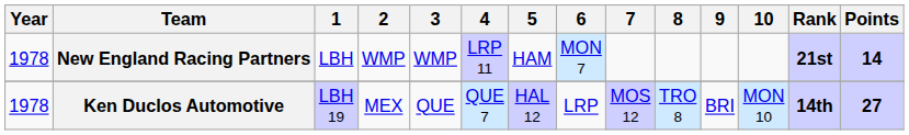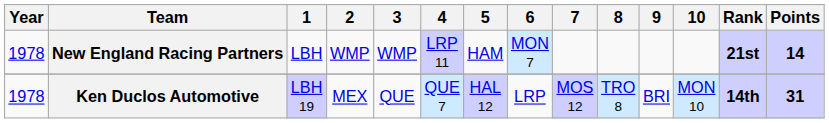 <table class="wikitable" style="text-align:center; font-size:95%">
 <tr>
 <th>Year</th>
 <th>Team</th>
 <th>1</th>
 <th>2</th>
 <th>3</th>
 <th>4</th>
 <th>5</th>
 <th>6</th>
 <th>7</th>
 <th>8</th>
 <th>9</th>
 <th>10</th>
 <th>Rank</th>
 <th>Points</th>
 </tr>
 <tr>
 <td><a href='#'>1978</a></td>
 <th>New England Racing Partners</th>
 <td><a href='#'>LBH</a></td>
 <td><a href='#'>WMP</a></td>
 <td><a href='#'>WMP</a></td>
 <td style="background-color:#CFCFFF"><a href='#'>LRP</a><br><small>11</small></td>
 <td><a href='#'>HAM</a></td>
 <td style="background-color:#CFEAFF"><a href='#'>MON</a><br><small>7</small></td>
 <td></td>
 <td></td>
 <td></td>
 <td></td>
 <th style="background-color:#CFCFFF">21st</th>
 <th style="background-color:#CFCFFF">14</th>
 </tr>
 <tr>
 </tr>
 <tr>
 <td><a href='#'>1978</a></td>
 <th>Ken Duclos Automotive</th>
 <td style="background-color:#CFCFFF"><a href='#'>LBH</a><br><small>19</small></td>
 <td><a href='#'>MEX</a></td>
 <td><a href='#'>QUE</a></td>
 <td style="background-color:#CFEAFF"><a href='#'>QUE</a><br><small>7</small></td>
 <td style="background-color:#CFCFFF"><a href='#'>HAL</a><br><small>12</small></td>
 <td><a href='#'>LRP</a></td>
 <td style="background-color:#CFCFFF"><a href='#'>MOS</a><br><small>12</small></td>
 <td style="background-color:#CFEAFF"><a href='#'>TRO</a><br><small>8</small></td>
 <td><a href='#'>BRI</a></td>
 <td style="background-color:#CFEAFF"><a href='#'>MON</a><br><small>10</small></td>
 <th style="background-color:#CFCFFF">14th</th>
-<th style="background-color:#CFCFFF">27</th>
+<th style="background-color:#CFCFFF">31</th>
 </tr>
 </table>
